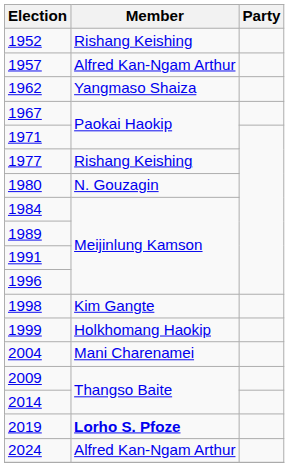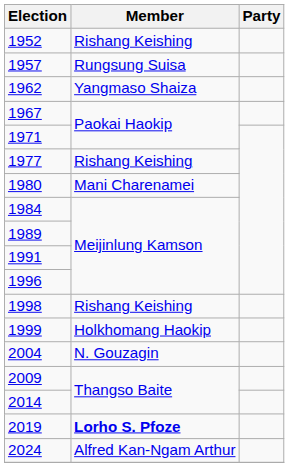 <table class="wikitable sortable">
 <tr>
 <th>Election</th>
 <th>Member</th>
 <th colspan="2">Party</th>
 </tr>
 <tr>
 <td><a href='#'>1952</a></td>
 <td><a href='#'>Rishang Keishing</a></td>
 <td></td>
 </tr>
 <tr>
 <td><a href='#'>1957</a></td>
-<td><a href='#'>Alfred Kan-Ngam Arthur</a></td>
+<td><a href='#'>Rungsung Suisa</a></td>
 <td></td>
 </tr>
 <tr>
 <td><a href='#'>1962</a></td>
 <td><a href='#'>Yangmaso Shaiza</a></td>
 <td></td>
 </tr>
 <tr>
 <td><a href='#'>1967</a></td>
 <td rowspan="2"><a href='#'>Paokai Haokip</a></td>
 <td></td>
 </tr>
 <tr>
 <td><a href='#'>1971</a></td>
 </tr>
 <tr>
 <td><a href='#'>1977</a></td>
 <td><a href='#'>Rishang Keishing</a></td>
 </tr>
 <tr>
 <td><a href='#'>1980</a></td>
-<td><a href='#'>N. Gouzagin</a></td>
+<td><a href='#'>Mani Charenamei</a></td>
 </tr>
 <tr>
 <td><a href='#'>1984</a></td>
 <td rowspan="4"><a href='#'>Meijinlung Kamson</a></td>
 </tr>
 <tr>
 <td><a href='#'>1989</a></td>
 </tr>
 <tr>
 <td><a href='#'>1991</a></td>
 </tr>
 <tr>
 <td><a href='#'>1996</a></td>
 </tr>
 <tr>
 <td><a href='#'>1998</a></td>
-<td><a href='#'>Kim Gangte</a></td>
+<td><a href='#'>Rishang Keishing</a></td>
 <td></td>
 </tr>
 <tr>
 <td><a href='#'>1999</a></td>
 <td><a href='#'>Holkhomang Haokip</a></td>
 <td></td>
 </tr>
 <tr>
 <td><a href='#'>2004</a></td>
-<td><a href='#'>Mani Charenamei</a></td>
+<td><a href='#'>N. Gouzagin</a></td>
 <td></td>
 </tr>
 <tr>
 <td><a href='#'>2009</a></td>
 <td rowspan="2"><a href='#'>Thangso Baite</a></td>
 <td></td>
 </tr>
 <tr>
 <td><a href='#'>2014</a></td>
 </tr>
 <tr>
 <td rowspan="1"><a href='#'>2019</a></td>
 <td><strong><a href='#'>Lorho S. Pfoze</a></strong></td>
 <td></td>
 </tr>
 <tr>
 <td><a href='#'>2024</a></td>
 <td><a href='#'>Alfred Kan-Ngam Arthur</a></td>
 <td></td>
 </tr>
 <tr>
 </tr>
 </table>
